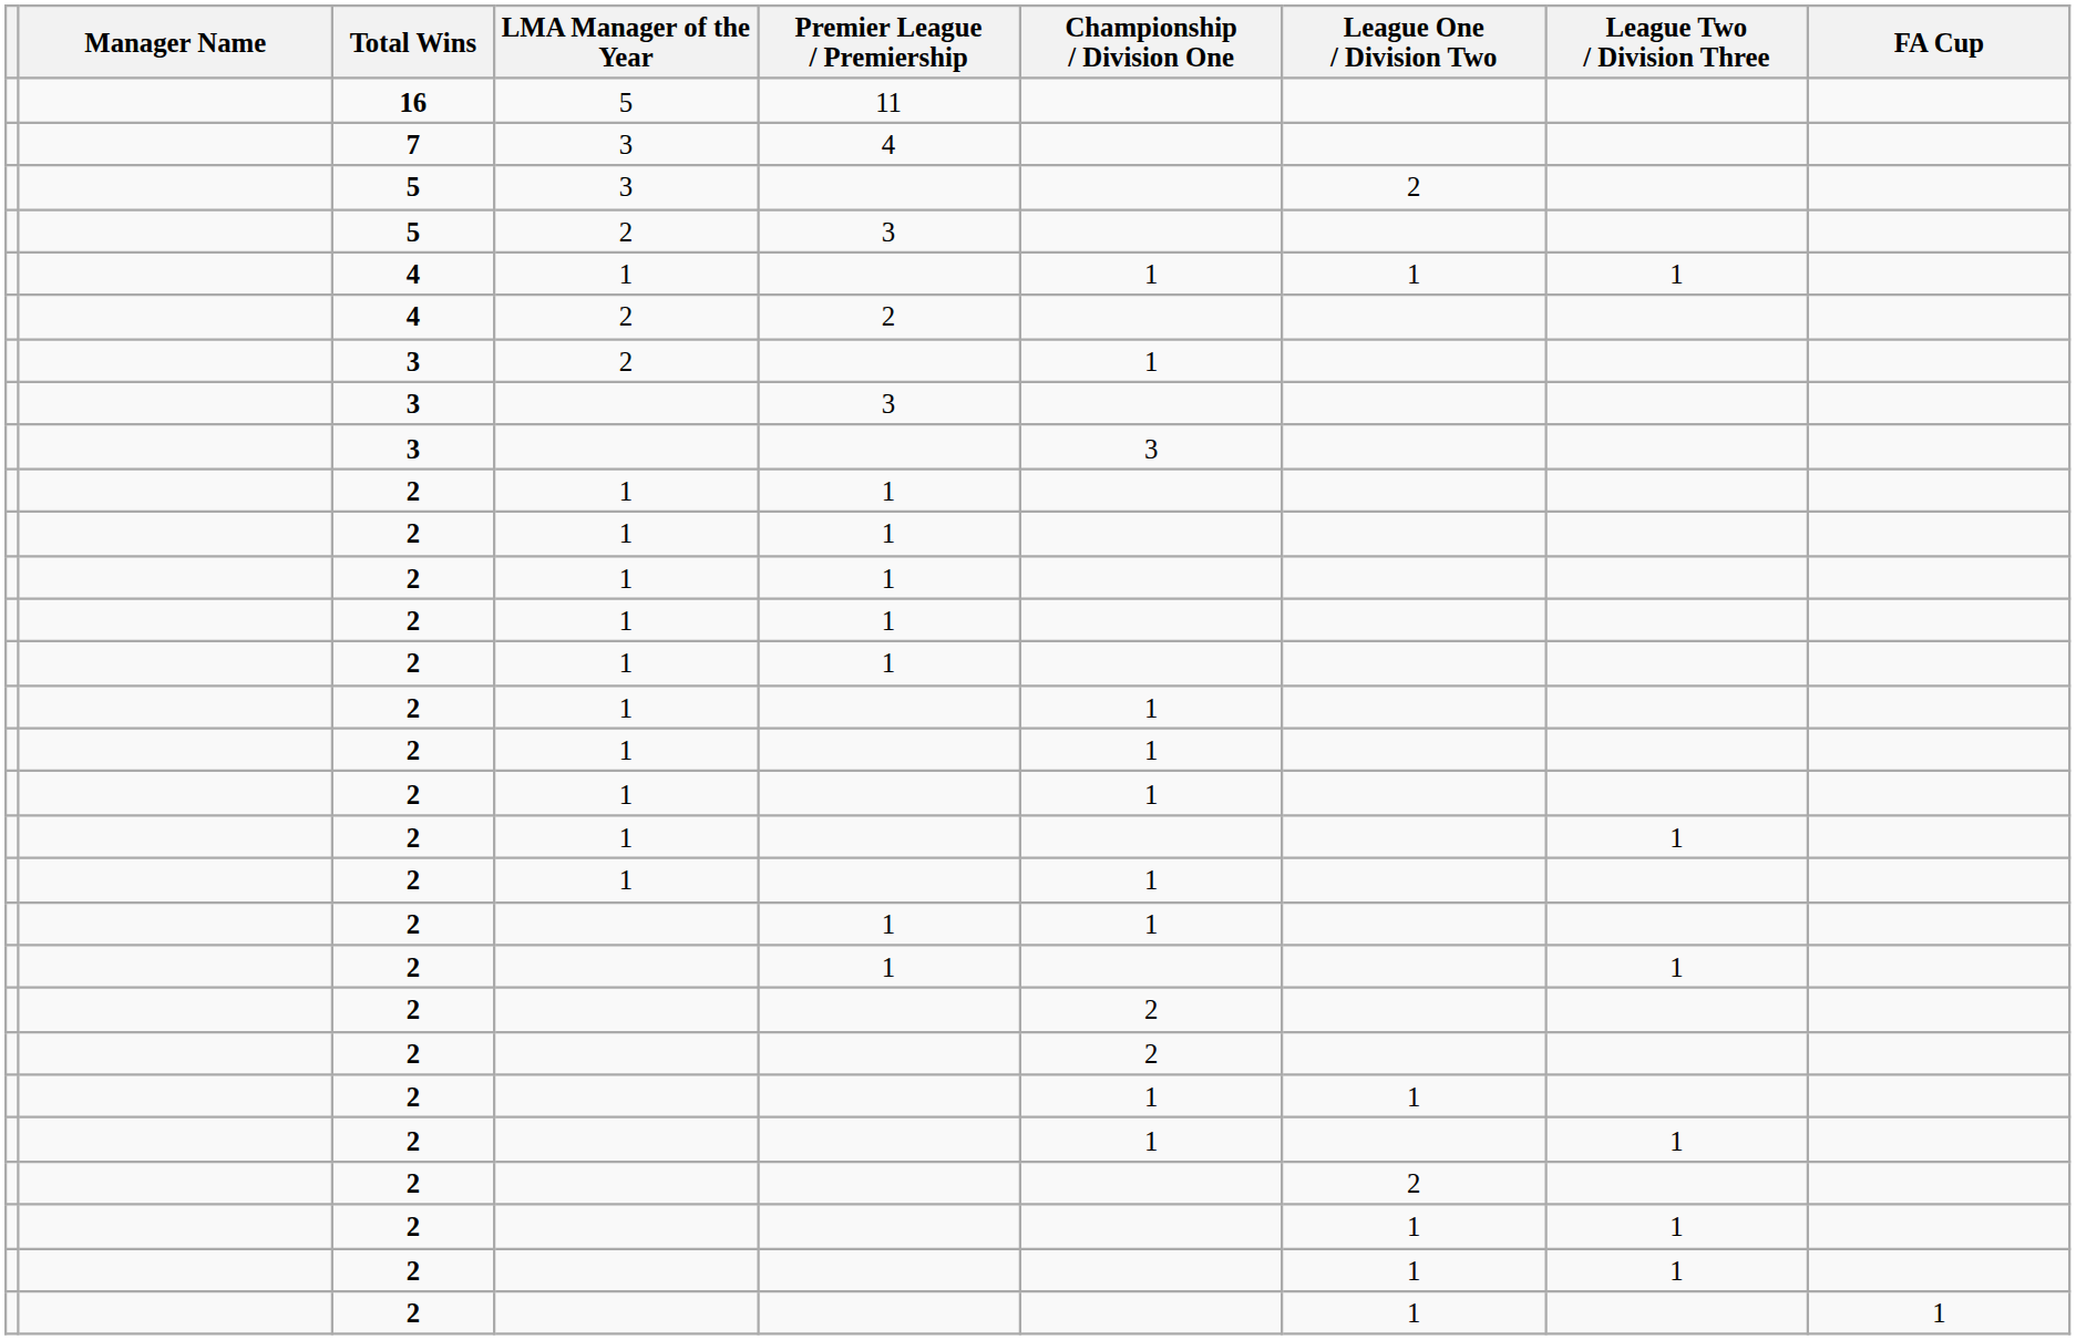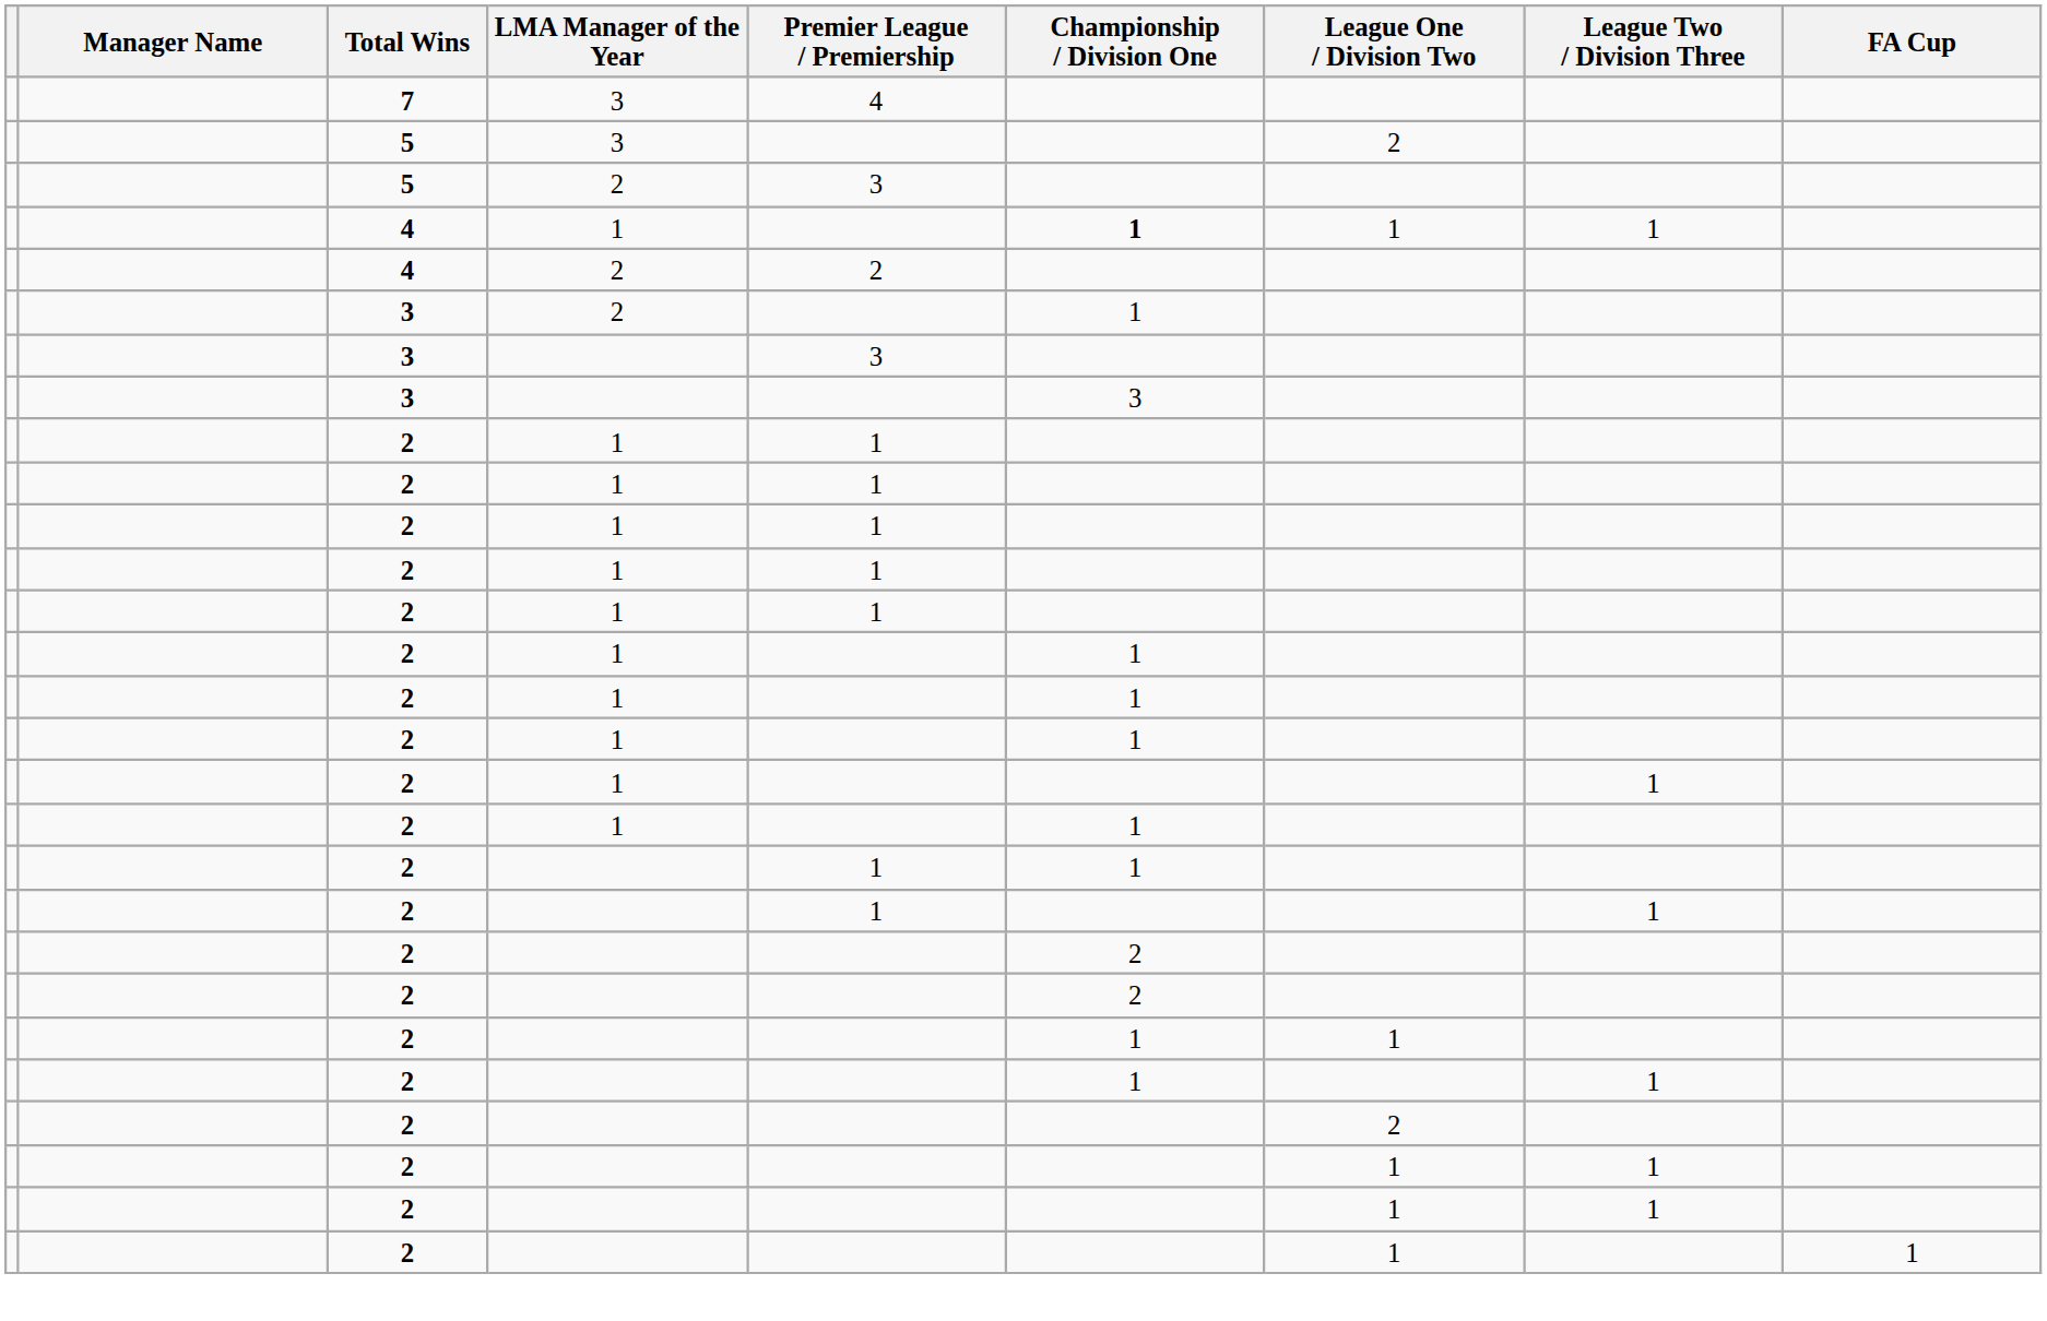 <table class="wikitable" style="text-align: left; width=100%; font-size: 11px">
 <tr>
 <th></th>
 <th scope="col" width=120px>Manager Name</th>
 <th scope="col" width=60px>Total Wins</th>
 <th scope="col" width=100px>LMA Manager of the Year</th>
 <th scope="col" width=100px>Premier League <br>/ Premiership</th>
 <th scope="col" width=100px>Championship <br>/ Division One</th>
 <th scope="col" width=100px>League One <br>/ Division Two</th>
 <th scope="col" width=100px>League Two <br>/ Division Three</th>
 <th scope="col" width=100px>FA Cup</th>
-</tr>
-<tr>
-<td></td>
-<td></td>
-<td style="text-align:center;"><strong>16</strong></td>
-<td style="text-align:center;">5</td>
-<td style="text-align:center;">11</td>
-<td></td>
-<td></td>
-<td></td>
-<td></td>
 </tr>
 <tr>
 <td></td>
 <td></td>
 <td style="text-align:center;"><strong>7</strong></td>
 <td style="text-align:center;">3</td>
 <td style="text-align:center;">4</td>
 <td></td>
 <td></td>
 <td></td>
 <td></td>
 </tr>
 <tr>
 <td></td>
 <td></td>
 <td style="text-align:center;"><strong>5</strong></td>
 <td style="text-align:center;">3</td>
 <td></td>
 <td></td>
 <td style="text-align:center;">2</td>
 <td></td>
 <td></td>
 </tr>
 <tr>
 <td></td>
 <td></td>
 <td style="text-align:center;"><strong>5</strong></td>
 <td style="text-align:center;">2</td>
 <td style="text-align:center;">3</td>
 <td></td>
 <td></td>
 <td></td>
 <td></td>
 </tr>
 <tr>
 <td></td>
 <td></td>
 <td style="text-align:center;"><strong>4</strong></td>
 <td style="text-align:center;">1</td>
 <td></td>
-<td style="text-align:center;">1</td>
+<td style="text-align:center;"><strong>1</strong></td>
 <td style="text-align:center;">1</td>
 <td style="text-align:center;">1</td>
 <td></td>
 </tr>
 <tr>
 <td></td>
 <td></td>
 <td style="text-align:center;"><strong>4</strong></td>
 <td style="text-align:center;">2</td>
 <td style="text-align:center;">2</td>
 <td></td>
 <td></td>
 <td></td>
 <td></td>
 </tr>
 <tr>
 <td></td>
 <td></td>
 <td style="text-align:center;"><strong>3</strong></td>
 <td style="text-align:center;">2</td>
 <td></td>
 <td style="text-align:center;">1</td>
 <td></td>
 <td></td>
 <td></td>
 </tr>
 <tr>
 <td></td>
 <td></td>
 <td style="text-align:center;"><strong>3</strong></td>
 <td></td>
 <td style="text-align:center;">3</td>
 <td></td>
 <td></td>
 <td></td>
 <td></td>
 </tr>
 <tr>
 <td></td>
 <td></td>
 <td style="text-align:center;"><strong>3</strong></td>
 <td></td>
 <td></td>
 <td style="text-align:center;">3</td>
 <td></td>
 <td></td>
 <td></td>
 </tr>
 <tr>
 <td></td>
 <td></td>
 <td style="text-align:center;"><strong>2</strong></td>
 <td style="text-align:center;">1</td>
 <td style="text-align:center;">1</td>
 <td></td>
 <td></td>
 <td></td>
 <td></td>
 </tr>
 <tr>
 <td></td>
 <td></td>
 <td style="text-align:center;"><strong>2</strong></td>
 <td style="text-align:center;">1</td>
 <td style="text-align:center;">1</td>
 <td></td>
 <td></td>
 <td></td>
 <td></td>
 </tr>
 <tr>
 <td></td>
 <td></td>
 <td style="text-align:center;"><strong>2</strong></td>
 <td style="text-align:center;">1</td>
 <td style="text-align:center;">1</td>
 <td></td>
 <td></td>
 <td></td>
 <td></td>
 </tr>
 <tr>
 <td></td>
 <td></td>
 <td style="text-align:center;"><strong>2</strong></td>
 <td style="text-align:center;">1</td>
 <td style="text-align:center;">1</td>
 <td></td>
 <td></td>
 <td></td>
 <td></td>
 </tr>
 <tr>
 <td></td>
 <td></td>
 <td style="text-align:center;"><strong>2</strong></td>
 <td style="text-align:center;">1</td>
 <td style="text-align:center;">1</td>
 <td></td>
 <td></td>
 <td></td>
 <td></td>
 </tr>
 <tr>
 <td></td>
 <td></td>
 <td style="text-align:center;"><strong>2</strong></td>
 <td style="text-align:center;">1</td>
 <td></td>
 <td style="text-align:center;">1</td>
 <td></td>
 <td></td>
 <td></td>
 </tr>
 <tr>
 <td></td>
 <td></td>
 <td style="text-align:center;"><strong>2</strong></td>
 <td style="text-align:center;">1</td>
 <td></td>
 <td style="text-align:center;">1</td>
 <td></td>
 <td></td>
 <td></td>
 </tr>
 <tr>
 <td></td>
 <td></td>
 <td style="text-align:center;"><strong>2</strong></td>
 <td style="text-align:center;">1</td>
 <td></td>
 <td style="text-align:center;">1</td>
 <td></td>
 <td></td>
 <td></td>
 </tr>
 <tr>
 <td></td>
 <td></td>
 <td style="text-align:center;"><strong>2</strong></td>
 <td style="text-align:center;">1</td>
 <td></td>
 <td></td>
 <td></td>
 <td style="text-align:center;">1</td>
 <td></td>
 </tr>
 <tr>
 <td></td>
 <td></td>
 <td style="text-align:center;"><strong>2</strong></td>
 <td style="text-align:center;">1</td>
 <td></td>
 <td style="text-align:center;">1</td>
 <td></td>
 <td></td>
 <td></td>
 </tr>
 <tr>
 <td></td>
 <td></td>
 <td style="text-align:center;"><strong>2</strong></td>
 <td></td>
 <td style="text-align:center;">1</td>
 <td style="text-align:center;">1</td>
 <td></td>
 <td></td>
 <td></td>
 </tr>
 <tr>
 <td></td>
 <td></td>
 <td style="text-align:center;"><strong>2</strong></td>
 <td></td>
 <td style="text-align:center;">1</td>
 <td></td>
 <td></td>
 <td style="text-align:center;">1</td>
 <td></td>
 </tr>
 <tr>
 <td></td>
 <td></td>
 <td style="text-align:center;"><strong>2</strong></td>
 <td></td>
 <td></td>
 <td style="text-align:center;">2</td>
 <td></td>
 <td></td>
 <td></td>
 </tr>
 <tr>
 <td></td>
 <td></td>
 <td style="text-align:center;"><strong>2</strong></td>
 <td></td>
 <td></td>
 <td style="text-align:center;">2</td>
 <td></td>
 <td></td>
 <td></td>
 </tr>
 <tr>
 <td></td>
 <td></td>
 <td style="text-align:center;"><strong>2</strong></td>
 <td></td>
 <td></td>
 <td style="text-align:center;">1</td>
 <td style="text-align:center;">1</td>
 <td></td>
 <td></td>
 </tr>
 <tr>
 <td></td>
 <td></td>
 <td style="text-align:center;"><strong>2</strong></td>
 <td></td>
 <td></td>
 <td style="text-align:center;">1</td>
 <td></td>
 <td style="text-align:center;">1</td>
 <td></td>
 </tr>
 <tr>
 <td></td>
 <td></td>
 <td style="text-align:center;"><strong>2</strong></td>
 <td></td>
 <td></td>
 <td></td>
 <td style="text-align:center;">2</td>
 <td></td>
 <td></td>
 </tr>
 <tr>
 <td></td>
 <td></td>
 <td style="text-align:center;"><strong>2</strong></td>
 <td></td>
 <td></td>
 <td></td>
 <td style="text-align:center;">1</td>
 <td style="text-align:center;">1</td>
 <td></td>
 </tr>
 <tr>
 <td></td>
 <td></td>
 <td style="text-align:center;"><strong>2</strong></td>
 <td></td>
 <td></td>
 <td></td>
 <td style="text-align:center;">1</td>
 <td style="text-align:center;">1</td>
 <td></td>
 </tr>
 <tr>
 <td></td>
 <td></td>
 <td style="text-align:center;"><strong>2</strong></td>
 <td></td>
 <td></td>
 <td></td>
 <td style="text-align:center;">1</td>
 <td></td>
 <td style="text-align:center;">1</td>
 </tr>
 </table>
